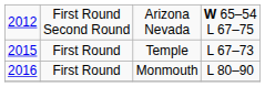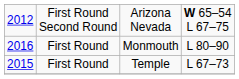 <table class="wikitable">
 <tr align="center">
 <td><a href='#'>2012</a></td>
 <td>First Round<br>Second Round</td>
 <td>Arizona<br>Nevada</td>
 <td><strong>W</strong> 65–54<br>L 67–75</td>
 </tr>
 <tr align="center">
+<td><a href='#'>2016</a></td>
+<td>First Round</td>
+<td>Monmouth</td>
+<td>L 80–90</td>
+</tr>
+<tr align="center">
 <td><a href='#'>2015</a></td>
 <td>First Round</td>
 <td>Temple</td>
 <td>L 67–73</td>
 </tr>
 <tr align="center">
-<td><a href='#'>2016</a></td>
-<td>First Round</td>
-<td>Monmouth</td>
-<td>L 80–90</td>
-</tr>
-<tr align="center">
 </tr>
 </table>
